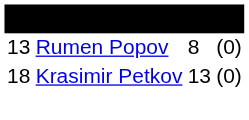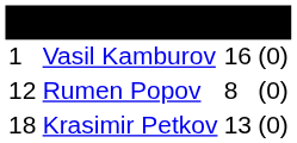 <table class="toccolours" border="0" cellpadding="2" cellspacing="0" align="left" style="margin:0.5em;">
 <tr>
 <th colspan="4" align="center" bgcolor="#000000"><span>Goalkeepers</span></th>
 </tr>
 <tr>
-<td>13</td>
+<td>1</td>
+<td> <a href='#'>Vasil Kamburov</a></td>
+<td>16</td>
+<td>(0)</td>
+</tr>
+<tr>
+<td>12</td>
 <td> <a href='#'>Rumen Popov</a></td>
 <td>8</td>
 <td>(0)</td>
 </tr>
 <tr>
 <td>18</td>
 <td> <a href='#'>Krasimir Petkov</a></td>
 <td>13</td>
 <td>(0)</td>
 </tr>
 <tr>
 </tr>
 </table>
